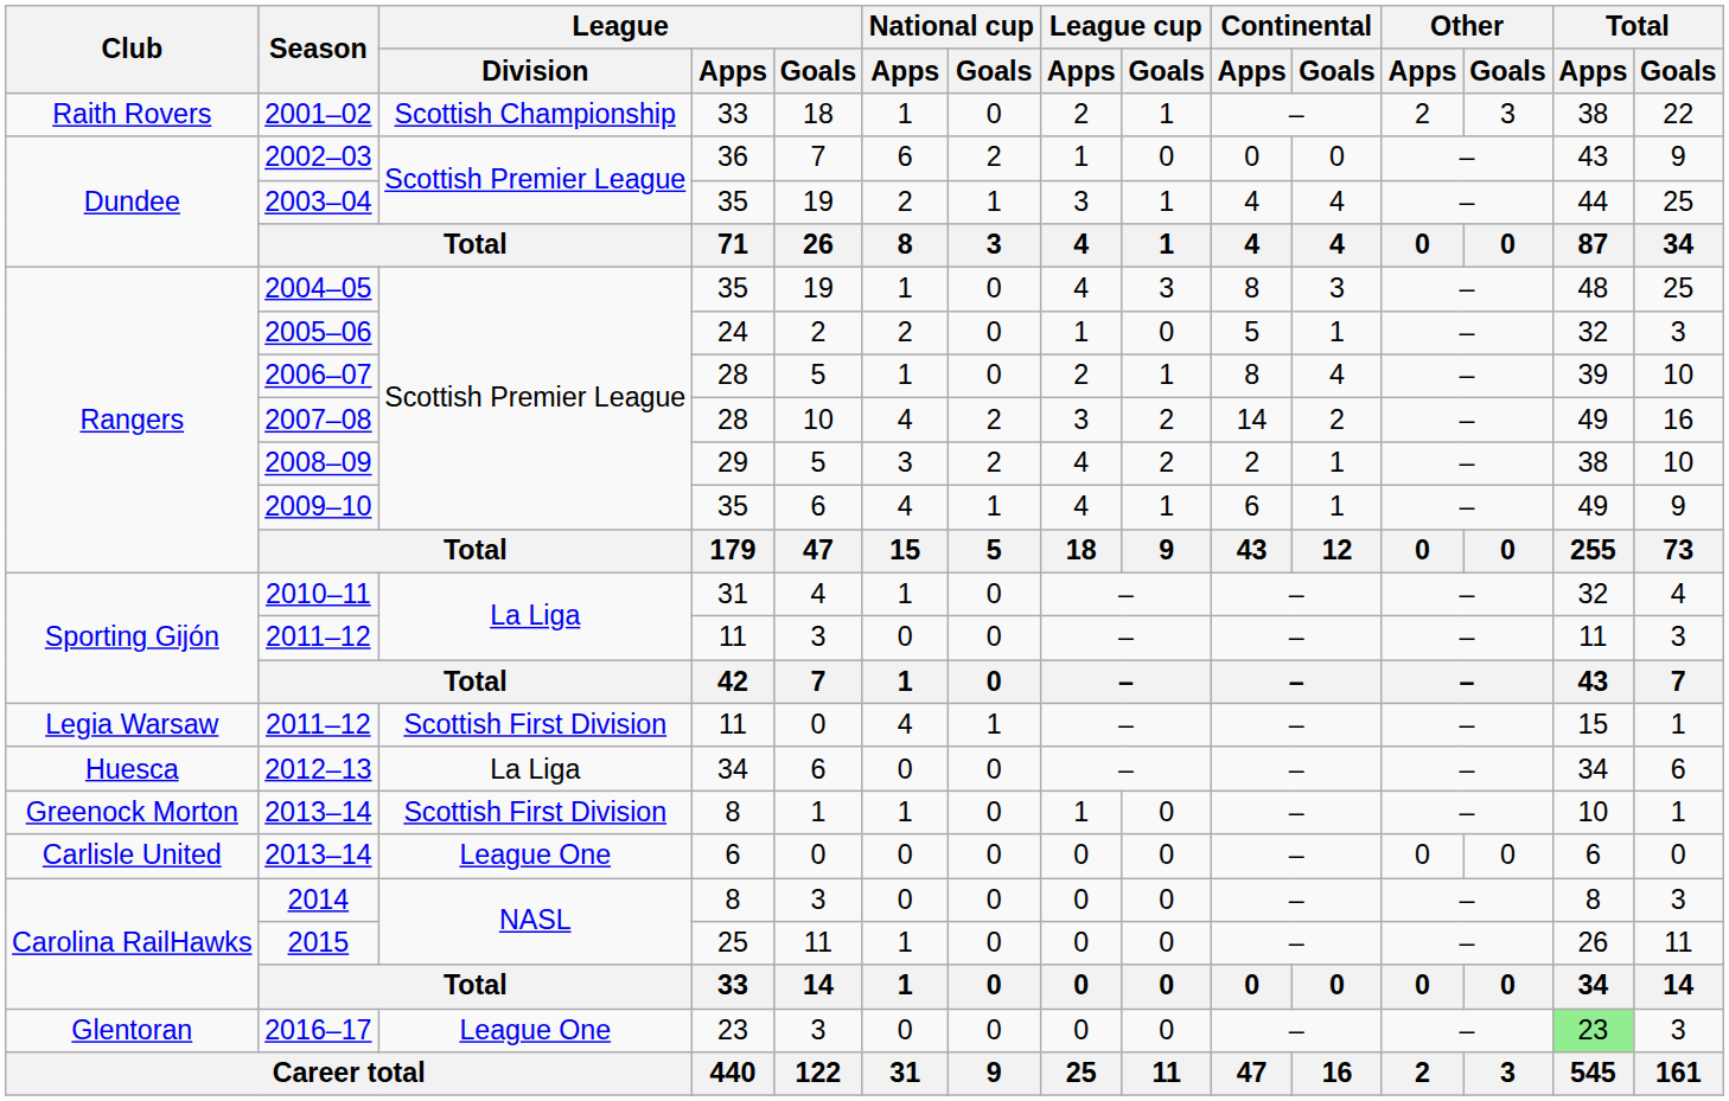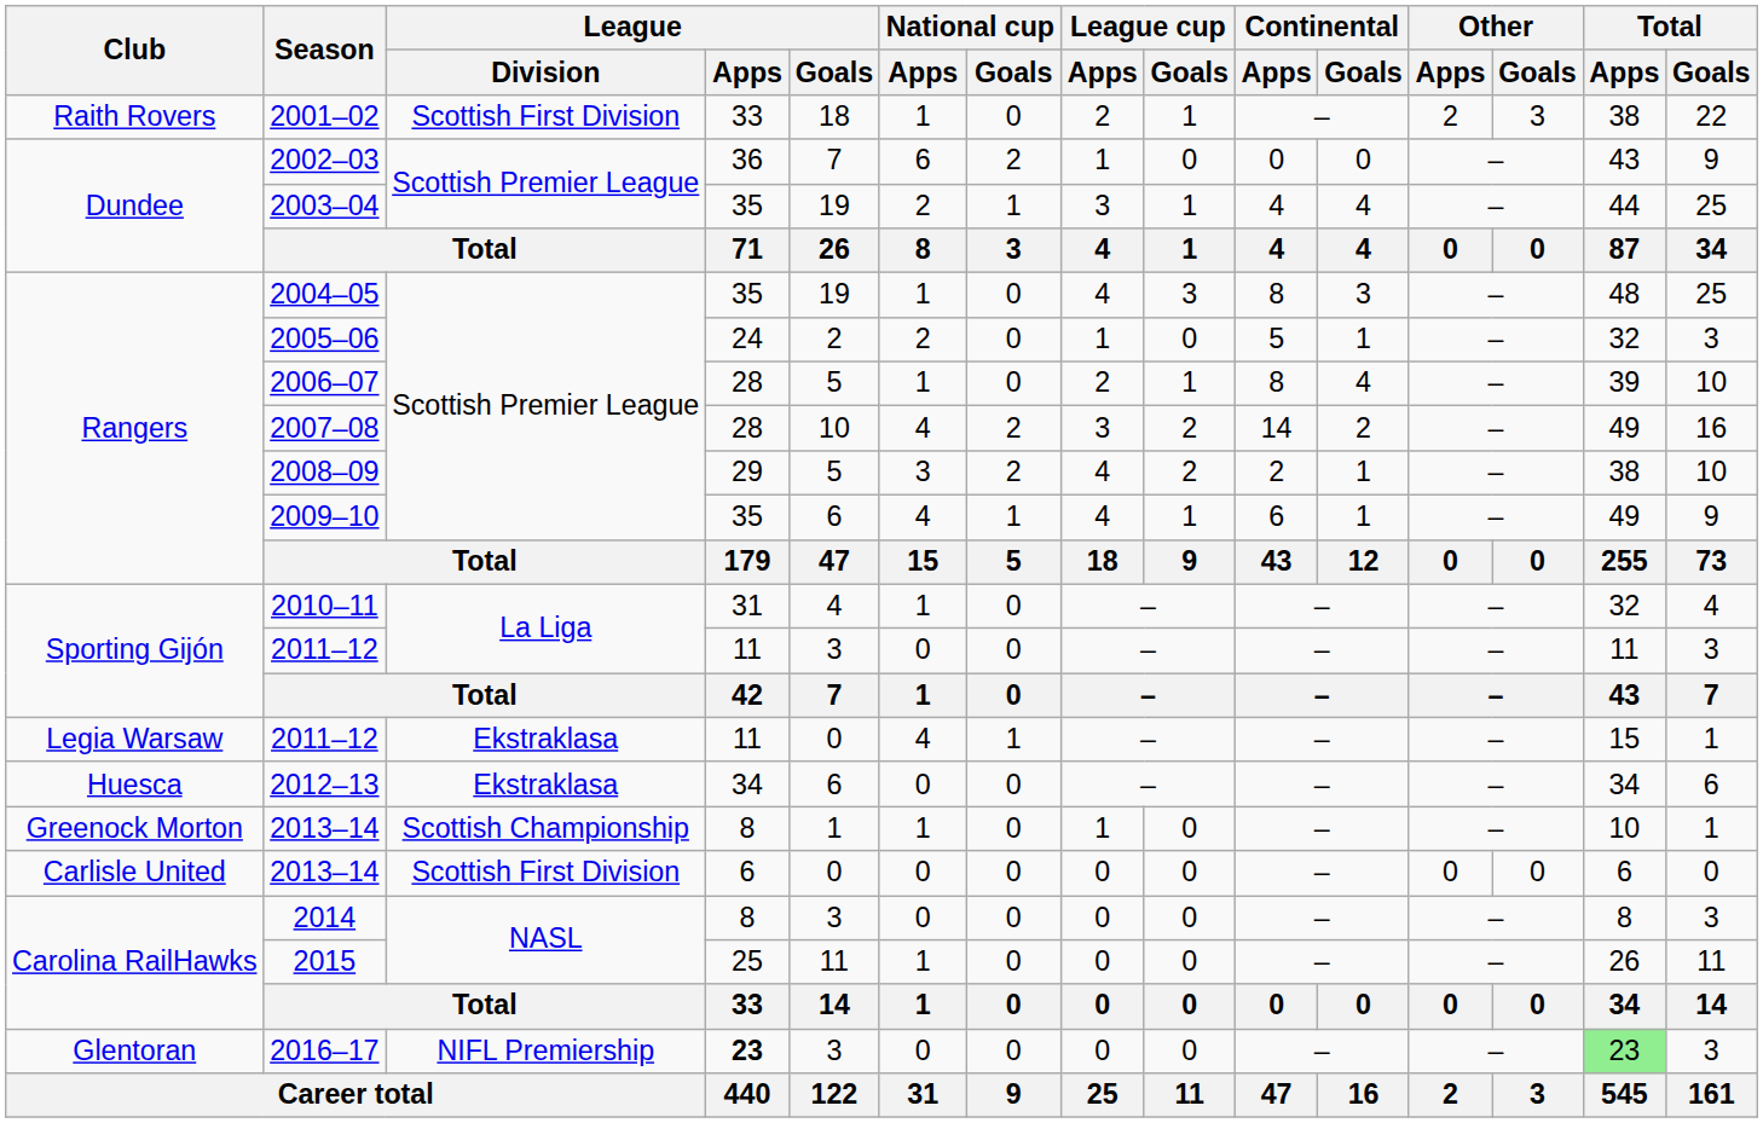 <table class="wikitable" style="text-align: center">
 <tr>
 <th rowspan="2">Club</th>
 <th rowspan="2">Season</th>
 <th colspan="3">League</th>
 <th colspan="2">National cup</th>
 <th colspan="2">League cup</th>
 <th colspan="2">Continental</th>
 <th colspan="2">Other</th>
 <th colspan="2">Total</th>
 </tr>
 <tr>
 <th>Division</th>
 <th>Apps</th>
 <th>Goals</th>
 <th>Apps</th>
 <th>Goals</th>
 <th>Apps</th>
 <th>Goals</th>
 <th>Apps</th>
 <th>Goals</th>
 <th>Apps</th>
 <th>Goals</th>
 <th>Apps</th>
 <th>Goals</th>
 </tr>
 <tr>
 <td><a href='#'>Raith Rovers</a></td>
 <td><a href='#'>2001–02</a></td>
-<td><a href='#'>Scottish Championship</a></td>
+<td><a href='#'>Scottish First Division</a></td>
 <td>33</td>
 <td>18</td>
 <td>1</td>
 <td>0</td>
 <td>2</td>
 <td>1</td>
 <td colspan="2">–</td>
 <td>2</td>
 <td>3</td>
 <td>38</td>
 <td>22</td>
 </tr>
 <tr>
 <td rowspan="3"><a href='#'>Dundee</a></td>
 <td><a href='#'>2002–03</a></td>
 <td rowspan="2"><a href='#'>Scottish Premier League</a></td>
 <td>36</td>
 <td>7</td>
 <td>6</td>
 <td>2</td>
 <td>1</td>
 <td>0</td>
 <td>0</td>
 <td>0</td>
 <td colspan="2">–</td>
 <td>43</td>
 <td>9</td>
 </tr>
 <tr>
 <td><a href='#'>2003–04</a></td>
 <td>35</td>
 <td>19</td>
 <td>2</td>
 <td>1</td>
 <td>3</td>
 <td>1</td>
 <td>4</td>
 <td>4</td>
 <td colspan="2">–</td>
 <td>44</td>
 <td>25</td>
 </tr>
 <tr>
 <th colspan="2">Total</th>
 <th>71</th>
 <th>26</th>
 <th>8</th>
 <th>3</th>
 <th>4</th>
 <th>1</th>
 <th>4</th>
 <th>4</th>
 <th>0</th>
 <th>0</th>
 <th>87</th>
 <th>34</th>
 </tr>
 <tr>
 <td rowspan="7"><a href='#'>Rangers</a></td>
 <td><a href='#'>2004–05</a></td>
 <td rowspan="6">Scottish Premier League</td>
 <td>35</td>
 <td>19</td>
 <td>1</td>
 <td>0</td>
 <td>4</td>
 <td>3</td>
 <td>8</td>
 <td>3</td>
 <td colspan="2">–</td>
 <td>48</td>
 <td>25</td>
 </tr>
 <tr>
 <td><a href='#'>2005–06</a></td>
 <td>24</td>
 <td>2</td>
 <td>2</td>
 <td>0</td>
 <td>1</td>
 <td>0</td>
 <td>5</td>
 <td>1</td>
 <td colspan="2">–</td>
 <td>32</td>
 <td>3</td>
 </tr>
 <tr>
 <td><a href='#'>2006–07</a></td>
 <td>28</td>
 <td>5</td>
 <td>1</td>
 <td>0</td>
 <td>2</td>
 <td>1</td>
 <td>8</td>
 <td>4</td>
 <td colspan="2">–</td>
 <td>39</td>
 <td>10</td>
 </tr>
 <tr>
 <td><a href='#'>2007–08</a></td>
 <td>28</td>
 <td>10</td>
 <td>4</td>
 <td>2</td>
 <td>3</td>
 <td>2</td>
 <td>14</td>
 <td>2</td>
 <td colspan="2">–</td>
 <td>49</td>
 <td>16</td>
 </tr>
 <tr>
 <td><a href='#'>2008–09</a></td>
 <td>29</td>
 <td>5</td>
 <td>3</td>
 <td>2</td>
 <td>4</td>
 <td>2</td>
 <td>2</td>
 <td>1</td>
 <td colspan="2">–</td>
 <td>38</td>
 <td>10</td>
 </tr>
 <tr>
 <td><a href='#'>2009–10</a></td>
 <td>35</td>
 <td>6</td>
 <td>4</td>
 <td>1</td>
 <td>4</td>
 <td>1</td>
 <td>6</td>
 <td>1</td>
 <td colspan="2">–</td>
 <td>49</td>
 <td>9</td>
 </tr>
 <tr>
 <th colspan="2">Total</th>
 <th>179</th>
 <th>47</th>
 <th>15</th>
 <th>5</th>
 <th>18</th>
 <th>9</th>
 <th>43</th>
 <th>12</th>
 <th>0</th>
 <th>0</th>
 <th>255</th>
 <th>73</th>
 </tr>
 <tr>
 <td rowspan="3"><a href='#'>Sporting Gijón</a></td>
 <td><a href='#'>2010–11</a></td>
 <td rowspan="2"><a href='#'>La Liga</a></td>
 <td>31</td>
 <td>4</td>
 <td>1</td>
 <td>0</td>
 <td colspan="2">–</td>
 <td colspan="2">–</td>
 <td colspan="2">–</td>
 <td>32</td>
 <td>4</td>
 </tr>
 <tr>
 <td><a href='#'>2011–12</a></td>
 <td>11</td>
 <td>3</td>
 <td>0</td>
 <td>0</td>
 <td colspan="2">–</td>
 <td colspan="2">–</td>
 <td colspan="2">–</td>
 <td>11</td>
 <td>3</td>
 </tr>
 <tr>
 <th colspan="2">Total</th>
 <th>42</th>
 <th>7</th>
 <th>1</th>
 <th>0</th>
 <th colspan="2">–</th>
 <th colspan="2">–</th>
 <th colspan="2">–</th>
 <th>43</th>
 <th>7</th>
 </tr>
 <tr>
 <td><a href='#'>Legia Warsaw</a></td>
 <td><a href='#'>2011–12</a></td>
-<td><a href='#'>Scottish First Division</a></td>
+<td><a href='#'>Ekstraklasa</a></td>
 <td>11</td>
 <td>0</td>
 <td>4</td>
 <td>1</td>
 <td colspan="2">–</td>
 <td colspan="2">–</td>
 <td colspan="2">–</td>
 <td>15</td>
 <td>1</td>
 </tr>
 <tr>
 <td><a href='#'>Huesca</a></td>
 <td><a href='#'>2012–13</a></td>
-<td>La Liga</td>
+<td><a href='#'>Ekstraklasa</a></td>
 <td>34</td>
 <td>6</td>
 <td>0</td>
 <td>0</td>
 <td colspan="2">–</td>
 <td colspan="2">–</td>
 <td colspan="2">–</td>
 <td>34</td>
 <td>6</td>
 </tr>
 <tr>
 <td><a href='#'>Greenock Morton</a></td>
 <td><a href='#'>2013–14</a></td>
-<td><a href='#'>Scottish First Division</a></td>
+<td><a href='#'>Scottish Championship</a></td>
 <td>8</td>
 <td>1</td>
 <td>1</td>
 <td>0</td>
 <td>1</td>
 <td>0</td>
 <td colspan="2">–</td>
 <td colspan="2">–</td>
 <td>10</td>
 <td>1</td>
 </tr>
 <tr>
 <td><a href='#'>Carlisle United</a></td>
 <td><a href='#'>2013–14</a></td>
-<td><a href='#'>League One</a></td>
+<td><a href='#'>Scottish First Division</a></td>
 <td>6</td>
 <td>0</td>
 <td>0</td>
 <td>0</td>
 <td>0</td>
 <td>0</td>
 <td colspan="2">–</td>
 <td>0</td>
 <td>0</td>
 <td>6</td>
 <td>0</td>
 </tr>
 <tr>
 <td rowspan="3"><a href='#'>Carolina RailHawks</a></td>
 <td><a href='#'>2014</a></td>
 <td rowspan="2"><a href='#'>NASL</a></td>
 <td>8</td>
 <td>3</td>
 <td>0</td>
 <td>0</td>
 <td>0</td>
 <td>0</td>
 <td colspan="2">–</td>
 <td colspan="2">–</td>
 <td>8</td>
 <td>3</td>
 </tr>
 <tr>
 <td><a href='#'>2015</a></td>
 <td>25</td>
 <td>11</td>
 <td>1</td>
 <td>0</td>
 <td>0</td>
 <td>0</td>
 <td colspan="2">–</td>
 <td colspan="2">–</td>
 <td>26</td>
 <td>11</td>
 </tr>
 <tr>
 <th colspan="2">Total</th>
 <th>33</th>
 <th>14</th>
 <th>1</th>
 <th>0</th>
 <th>0</th>
 <th>0</th>
 <th>0</th>
 <th>0</th>
 <th>0</th>
 <th>0</th>
 <th>34</th>
 <th>14</th>
 </tr>
 <tr>
 <td><a href='#'>Glentoran</a></td>
 <td><a href='#'>2016–17</a></td>
-<td><a href='#'>League One</a></td>
-<td>23</td>
+<td><a href='#'>NIFL Premiership</a></td>
+<td><strong>23</strong></td>
 <td>3</td>
 <td>0</td>
 <td>0</td>
 <td>0</td>
 <td>0</td>
 <td colspan="2">–</td>
 <td colspan="2">–</td>
 <td style="background: lightgreen;">23</td>
 <td>3</td>
 </tr>
 <tr>
 <th colspan="3">Career total</th>
 <th>440</th>
 <th>122</th>
 <th>31</th>
 <th>9</th>
 <th>25</th>
 <th>11</th>
 <th>47</th>
 <th>16</th>
 <th>2</th>
 <th>3</th>
 <th>545</th>
 <th>161</th>
 </tr>
 </table>
